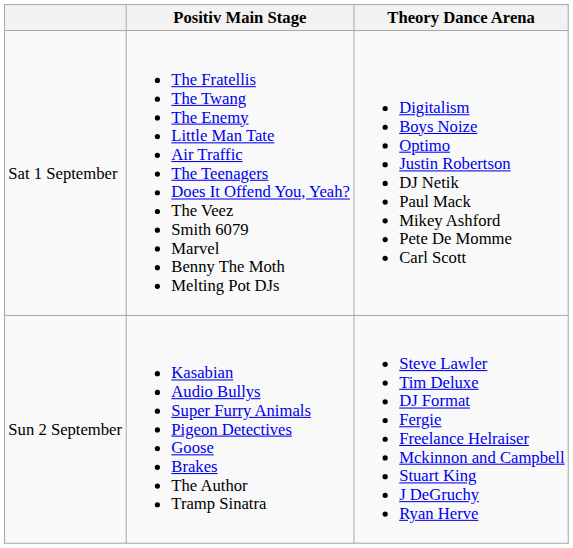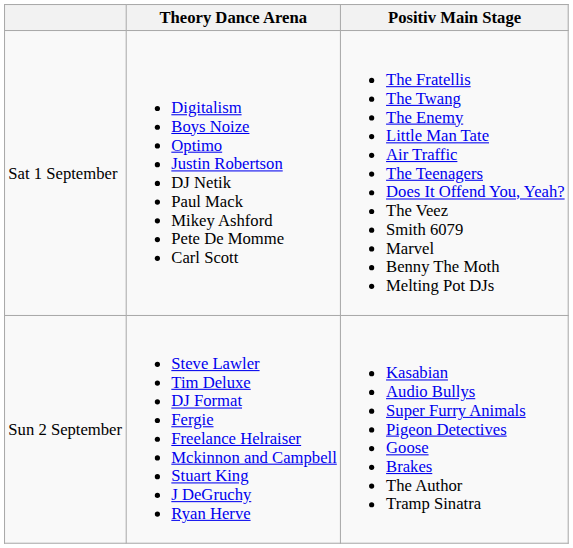 <table class="wikitable">
 <tr>
 <th></th>
+<th>Theory Dance Arena</th>
 <th>Positiv Main Stage</th>
-<th>Theory Dance Arena</th>
 </tr>
 <tr>
 <td>Sat 1 September</td>
+<td><br><ul><li><a href='#'>Digitalism</a></li><li><a href='#'>Boys Noize</a></li><li><a href='#'>Optimo</a></li><li><a href='#'>Justin Robertson</a></li><li>DJ Netik</li><li>Paul Mack</li><li>Mikey Ashford</li><li>Pete De Momme</li><li>Carl Scott</li></ul></td>
 <td><br><ul><li><a href='#'>The Fratellis</a></li><li><a href='#'>The Twang</a></li><li><a href='#'>The Enemy</a></li><li><a href='#'>Little Man Tate</a></li><li><a href='#'>Air Traffic</a></li><li><a href='#'>The Teenagers</a></li><li><a href='#'>Does It Offend You, Yeah?</a></li><li>The Veez</li><li>Smith 6079</li><li>Marvel</li><li>Benny The Moth</li><li>Melting Pot DJs</li></ul></td>
-<td><br><ul><li><a href='#'>Digitalism</a></li><li><a href='#'>Boys Noize</a></li><li><a href='#'>Optimo</a></li><li><a href='#'>Justin Robertson</a></li><li>DJ Netik</li><li>Paul Mack</li><li>Mikey Ashford</li><li>Pete De Momme</li><li>Carl Scott</li></ul></td>
 </tr>
 <tr>
 <td>Sun 2 September</td>
+<td><br><ul><li><a href='#'>Steve Lawler</a></li><li><a href='#'>Tim Deluxe</a></li><li><a href='#'>DJ Format</a></li><li><a href='#'>Fergie</a></li><li><a href='#'>Freelance Helraiser</a></li><li><a href='#'>Mckinnon and Campbell</a></li><li><a href='#'>Stuart King</a></li><li><a href='#'>J DeGruchy</a></li><li><a href='#'>Ryan Herve</a></li></ul></td>
 <td><br><ul><li><a href='#'>Kasabian</a></li><li><a href='#'>Audio Bullys</a></li><li><a href='#'>Super Furry Animals</a></li><li><a href='#'>Pigeon Detectives</a></li><li><a href='#'>Goose</a></li><li><a href='#'>Brakes</a></li><li>The Author</li><li>Tramp Sinatra</li></ul></td>
-<td><br><ul><li><a href='#'>Steve Lawler</a></li><li><a href='#'>Tim Deluxe</a></li><li><a href='#'>DJ Format</a></li><li><a href='#'>Fergie</a></li><li><a href='#'>Freelance Helraiser</a></li><li><a href='#'>Mckinnon and Campbell</a></li><li><a href='#'>Stuart King</a></li><li><a href='#'>J DeGruchy</a></li><li><a href='#'>Ryan Herve</a></li></ul></td>
 </tr>
 </table>
